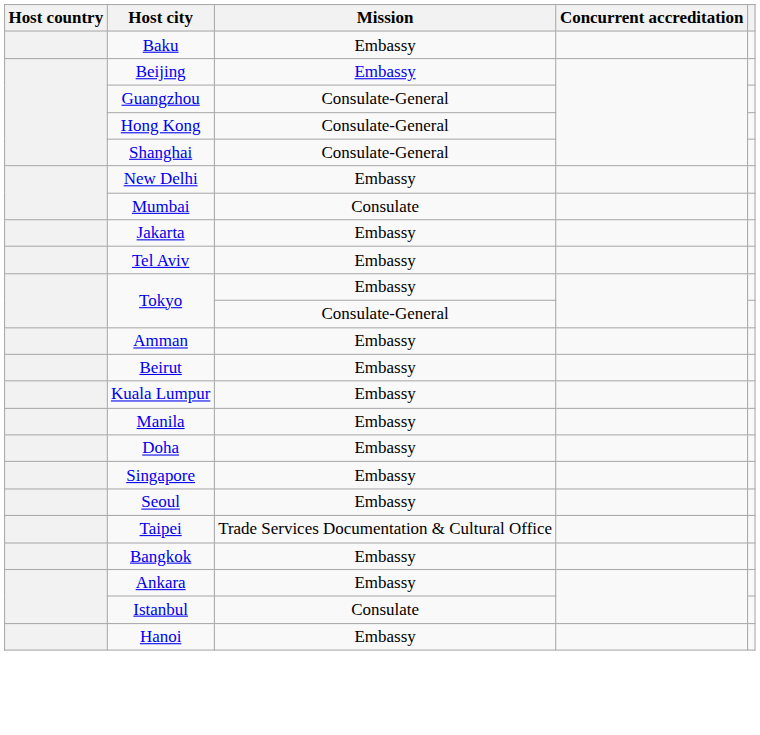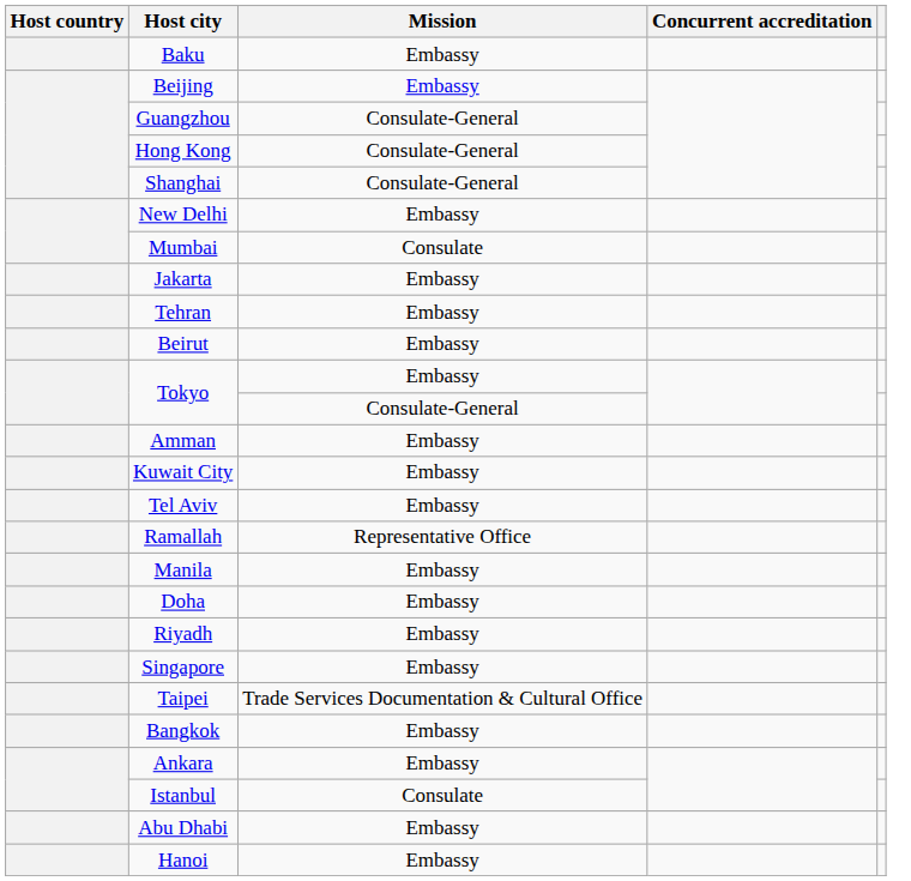 <table class="wikitable plainrowheaders" style="text-align:center;">
 <tr>
 <th scope="col">Host country</th>
 <th scope="col">Host city</th>
 <th scope="col">Mission</th>
 <th scope="col">Concurrent accreditation</th>
 <th scope="col"></th>
 </tr>
 <tr>
 <th scope="row"></th>
 <td><a href='#'>Baku</a></td>
 <td>Embassy</td>
 <td></td>
 <td></td>
 </tr>
 <tr>
 <th scope="row" rowspan="4"></th>
 <td><a href='#'>Beijing</a></td>
 <td><a href='#'>Embassy</a></td>
 <td rowspan="4"></td>
 <td></td>
 </tr>
 <tr>
 <td><a href='#'>Guangzhou</a></td>
 <td>Consulate-General</td>
 <td></td>
 </tr>
 <tr>
 <td><a href='#'>Hong Kong</a></td>
 <td>Consulate-General</td>
 <td></td>
 </tr>
 <tr>
 <td><a href='#'>Shanghai</a></td>
 <td>Consulate-General</td>
 <td></td>
 </tr>
 <tr>
 <th scope="row" rowspan="2"></th>
 <td><a href='#'>New Delhi</a></td>
 <td>Embassy</td>
 <td></td>
 <td></td>
 </tr>
 <tr>
 <td><a href='#'>Mumbai</a></td>
 <td>Consulate</td>
 <td></td>
 <td></td>
 </tr>
 <tr>
 <th scope="row"></th>
 <td><a href='#'>Jakarta</a></td>
 <td>Embassy</td>
 <td></td>
 <td></td>
 </tr>
 <tr>
 <th scope="row"></th>
-<td><a href='#'>Tel Aviv</a></td>
+<td><a href='#'>Tehran</a></td>
+<td>Embassy</td>
+<td></td>
+<td></td>
+</tr>
+<tr>
+<th scope="row"></th>
+<td><a href='#'>Beirut</a></td>
 <td>Embassy</td>
 <td></td>
 <td></td>
 </tr>
 <tr>
 <th scope="row" rowspan="2"></th>
 <td rowspan="2"><a href='#'>Tokyo</a></td>
 <td>Embassy</td>
 <td rowspan="2"></td>
 <td></td>
 </tr>
 <tr>
 <td>Consulate-General</td>
 <td></td>
 </tr>
 <tr>
 <th scope="row"></th>
 <td><a href='#'>Amman</a></td>
 <td>Embassy</td>
 <td></td>
 <td></td>
 </tr>
 <tr>
 <th scope="row"></th>
-<td><a href='#'>Beirut</a></td>
+<td><a href='#'>Kuwait City</a></td>
 <td>Embassy</td>
 <td></td>
 <td></td>
 </tr>
 <tr>
 <th scope="row"></th>
-<td><a href='#'>Kuala Lumpur</a></td>
+<td><a href='#'>Tel Aviv</a></td>
 <td>Embassy</td>
+<td></td>
+<td></td>
+</tr>
+<tr>
+<th scope="row"></th>
+<td><a href='#'>Ramallah</a></td>
+<td>Representative Office</td>
 <td></td>
 <td></td>
 </tr>
 <tr>
 <th scope="row"></th>
 <td><a href='#'>Manila</a></td>
 <td>Embassy</td>
 <td></td>
 <td></td>
 </tr>
 <tr>
 <th scope="row"></th>
 <td><a href='#'>Doha</a></td>
 <td>Embassy</td>
 <td></td>
 <td></td>
 </tr>
 <tr>
 <th scope="row"></th>
-<td><a href='#'>Singapore</a></td>
+<td><a href='#'>Riyadh</a></td>
 <td>Embassy</td>
 <td></td>
 <td></td>
 </tr>
 <tr>
 <th scope="row"></th>
-<td><a href='#'>Seoul</a></td>
+<td><a href='#'>Singapore</a></td>
 <td>Embassy</td>
 <td></td>
 <td></td>
 </tr>
 <tr>
 <th scope="row"></th>
 <td><a href='#'>Taipei</a></td>
 <td>Trade Services Documentation & Cultural Office</td>
 <td></td>
 <td></td>
 </tr>
 <tr>
 <th scope="row"></th>
 <td><a href='#'>Bangkok</a></td>
 <td>Embassy</td>
 <td></td>
 <td></td>
 </tr>
 <tr>
 <th scope="row" rowspan="2"></th>
 <td><a href='#'>Ankara</a></td>
 <td>Embassy</td>
 <td rowspan="2"></td>
 <td></td>
 </tr>
 <tr>
 <td><a href='#'>Istanbul</a></td>
 <td>Consulate</td>
 <td></td>
 </tr>
 <tr>
 <th scope="row"></th>
+<td><a href='#'>Abu Dhabi</a></td>
+<td>Embassy</td>
+<td></td>
+<td></td>
+</tr>
+<tr>
+<th scope="row"></th>
 <td><a href='#'>Hanoi</a></td>
 <td>Embassy</td>
 <td></td>
 <td></td>
 </tr>
 </table>
